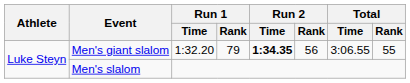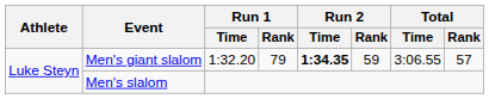 <table class="wikitable" style="font-size:90%">
 <tr>
 <th rowspan="2">Athlete</th>
 <th rowspan="2">Event</th>
 <th colspan="2">Run 1</th>
 <th colspan="2">Run 2</th>
 <th colspan="2">Total</th>
 </tr>
 <tr style="font-size:95%">
 <th>Time</th>
 <th>Rank</th>
 <th>Time</th>
 <th>Rank</th>
 <th>Time</th>
 <th>Rank</th>
 </tr>
 <tr align="center">
 <td align="left" rowspan="2"><a href='#'>Luke Steyn</a></td>
 <td align="left"><a href='#'>Men's giant slalom</a></td>
 <td>1:32.20</td>
 <td>79</td>
 <td><strong>1:34.35</strong></td>
-<td>56</td>
+<td>59</td>
 <td>3:06.55</td>
-<td>55</td>
+<td>57</td>
 </tr>
 <tr align="center">
 <td align="left"><a href='#'>Men's slalom</a></td>
 <td colspan="6"></td>
 </tr>
 </table>
